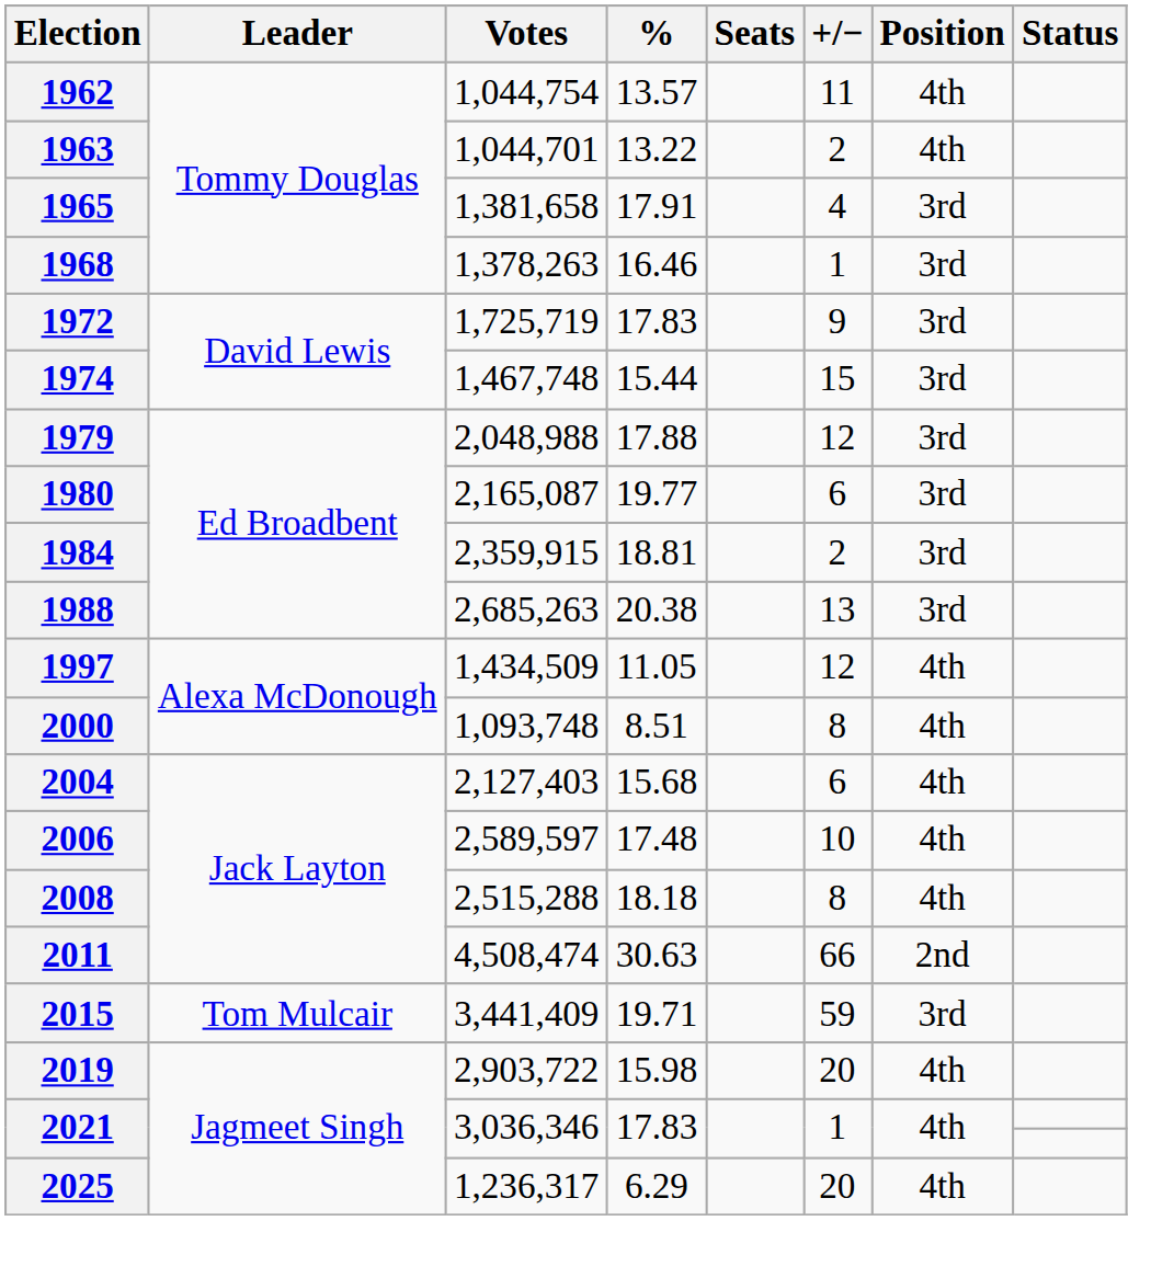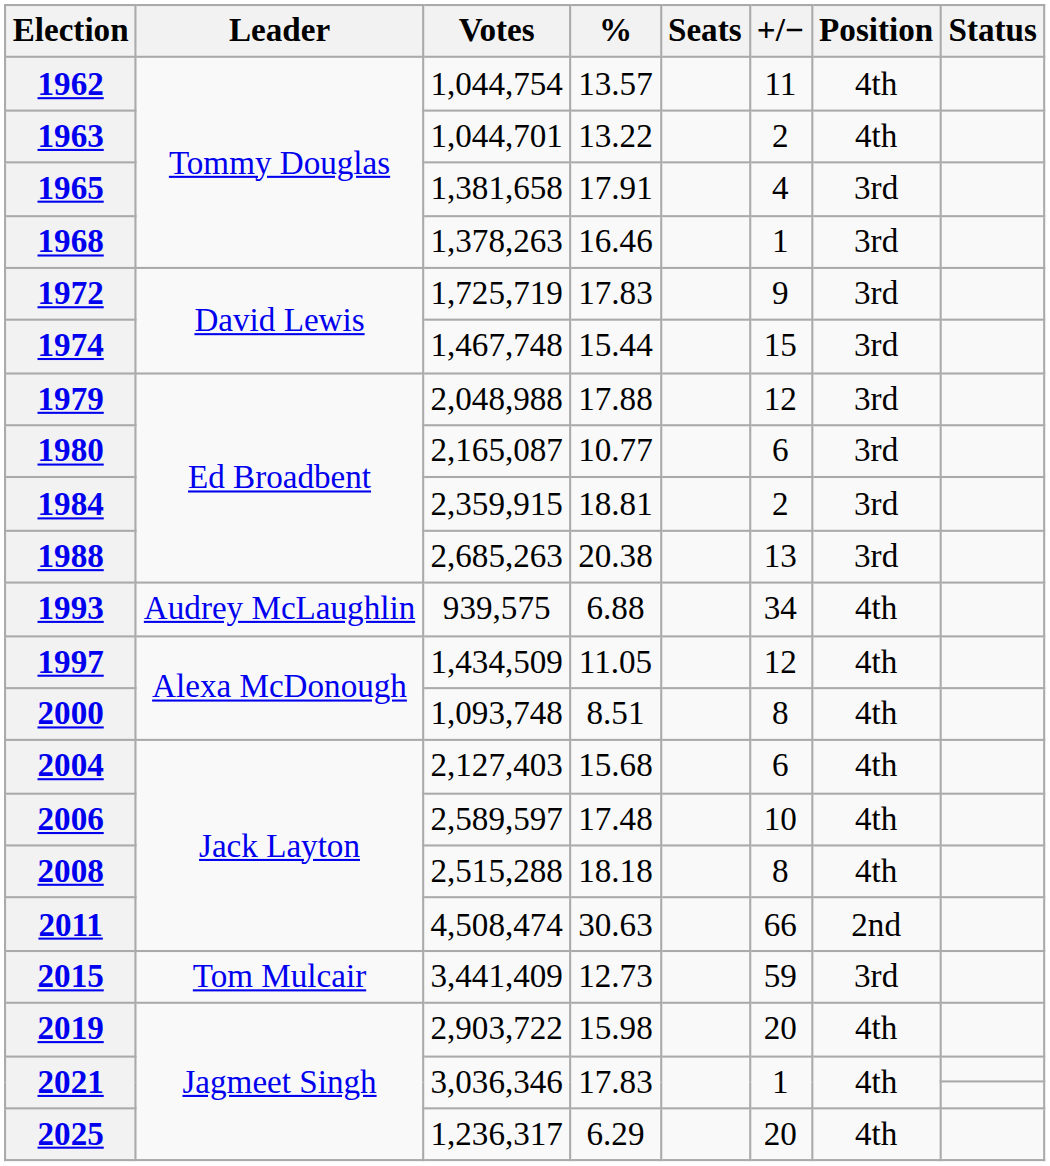 <table class=wikitable style="text-align: center;">
 <tr>
 <th>Election</th>
 <th>Leader</th>
 <th>Votes</th>
 <th>%</th>
 <th>Seats</th>
 <th>+/−</th>
 <th>Position</th>
 <th>Status</th>
 </tr>
 <tr>
 <th><a href='#'>1962</a></th>
 <td rowspan=4><a href='#'>Tommy Douglas</a></td>
 <td>1,044,754</td>
 <td>13.57</td>
 <td></td>
 <td> 11</td>
 <td> 4th</td>
 <td></td>
 </tr>
 <tr>
 <th><a href='#'>1963</a></th>
 <td>1,044,701</td>
 <td>13.22</td>
 <td></td>
 <td> 2</td>
 <td> 4th</td>
 <td></td>
 </tr>
 <tr>
 <th><a href='#'>1965</a></th>
 <td>1,381,658</td>
 <td>17.91</td>
 <td></td>
 <td> 4</td>
 <td> 3rd</td>
 <td></td>
 </tr>
 <tr>
 <th><a href='#'>1968</a></th>
 <td>1,378,263</td>
 <td>16.46</td>
 <td></td>
 <td> 1</td>
 <td> 3rd</td>
 <td></td>
 </tr>
 <tr>
 <th><a href='#'>1972</a></th>
 <td rowspan=2><a href='#'>David Lewis</a></td>
 <td>1,725,719</td>
 <td>17.83</td>
 <td></td>
 <td> 9</td>
 <td> 3rd</td>
 <td></td>
 </tr>
 <tr>
 <th><a href='#'>1974</a></th>
 <td>1,467,748</td>
 <td>15.44</td>
 <td></td>
 <td> 15</td>
 <td> 3rd</td>
 <td></td>
 </tr>
 <tr>
 <th><a href='#'>1979</a></th>
 <td rowspan=4><a href='#'>Ed Broadbent</a></td>
 <td>2,048,988</td>
 <td>17.88</td>
 <td></td>
 <td> 12</td>
 <td> 3rd</td>
 <td></td>
 </tr>
 <tr>
 <th><a href='#'>1980</a></th>
 <td>2,165,087</td>
-<td>19.77</td>
+<td>10.77</td>
 <td></td>
 <td> 6</td>
 <td> 3rd</td>
 <td></td>
 </tr>
 <tr>
 <th><a href='#'>1984</a></th>
 <td>2,359,915</td>
 <td>18.81</td>
 <td></td>
 <td> 2</td>
 <td> 3rd</td>
 <td></td>
 </tr>
 <tr>
 <th><a href='#'>1988</a></th>
 <td>2,685,263</td>
 <td>20.38</td>
 <td></td>
 <td> 13</td>
 <td> 3rd</td>
+<td></td>
+</tr>
+<tr>
+<th><a href='#'>1993</a></th>
+<td><a href='#'>Audrey McLaughlin</a></td>
+<td>939,575</td>
+<td>6.88</td>
+<td></td>
+<td> 34</td>
+<td> 4th</td>
 <td></td>
 </tr>
 <tr>
 <th><a href='#'>1997</a></th>
 <td rowspan=2><a href='#'>Alexa McDonough</a></td>
 <td>1,434,509</td>
 <td>11.05</td>
 <td></td>
 <td> 12</td>
 <td> 4th</td>
 <td></td>
 </tr>
 <tr>
 <th><a href='#'>2000</a></th>
 <td>1,093,748</td>
 <td>8.51</td>
 <td></td>
 <td> 8</td>
 <td> 4th</td>
 <td></td>
 </tr>
 <tr>
 <th><a href='#'>2004</a></th>
 <td rowspan=4><a href='#'>Jack Layton</a></td>
 <td>2,127,403</td>
 <td>15.68</td>
 <td></td>
 <td> 6</td>
 <td> 4th</td>
 <td></td>
 </tr>
 <tr>
 <th><a href='#'>2006</a></th>
 <td>2,589,597</td>
 <td>17.48</td>
 <td></td>
 <td> 10</td>
 <td> 4th</td>
 <td></td>
 </tr>
 <tr>
 <th><a href='#'>2008</a></th>
 <td>2,515,288</td>
 <td>18.18</td>
 <td></td>
 <td> 8</td>
 <td> 4th</td>
 <td></td>
 </tr>
 <tr>
 <th><a href='#'>2011</a></th>
 <td>4,508,474</td>
 <td>30.63</td>
 <td></td>
 <td> 66</td>
 <td> 2nd</td>
 <td></td>
 </tr>
 <tr>
 <th><a href='#'>2015</a></th>
 <td><a href='#'>Tom Mulcair</a></td>
 <td>3,441,409</td>
-<td>19.71</td>
+<td>12.73</td>
 <td></td>
 <td> 59</td>
 <td> 3rd</td>
 <td></td>
 </tr>
 <tr>
 <th><a href='#'>2019</a></th>
 <td rowspan=5><a href='#'>Jagmeet Singh</a></td>
 <td>2,903,722</td>
 <td>15.98</td>
 <td></td>
 <td> 20</td>
 <td> 4th</td>
 <td></td>
 </tr>
 <tr>
 <th rowspan=2><a href='#'>2021</a></th>
 <td rowspan=2>3,036,346</td>
 <td rowspan=2>17.83</td>
 <td rowspan=2></td>
 <td rowspan=2> 1</td>
 <td rowspan=2> 4th</td>
 <td></td>
 </tr>
 <tr>
 <td></td>
 </tr>
 <tr>
 <th><a href='#'>2025</a></th>
 <td rowspan=2>1,236,317</td>
 <td rowspan=2>6.29</td>
 <td></td>
 <td> 20</td>
 <td> 4th</td>
 <td></td>
 </tr>
 </table>
